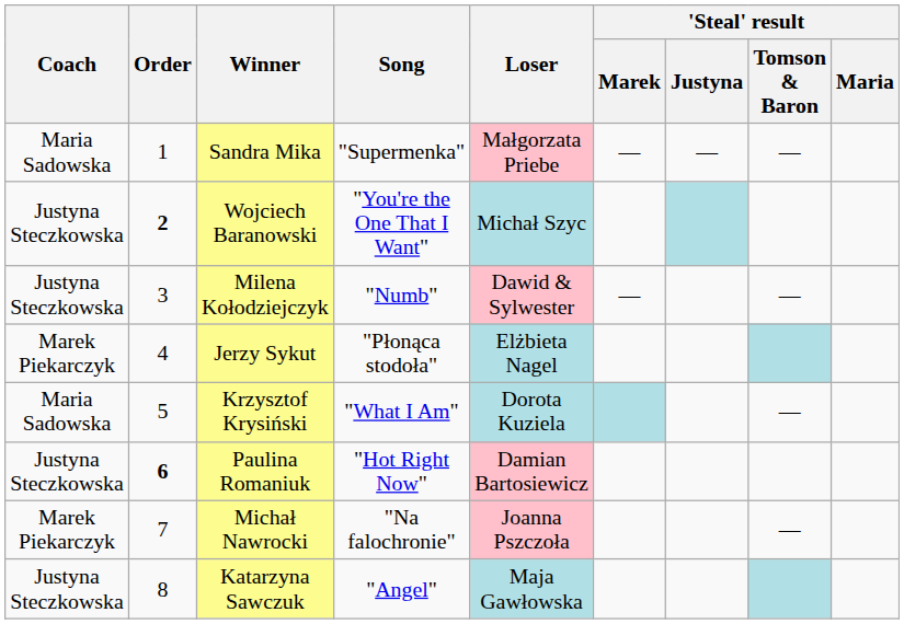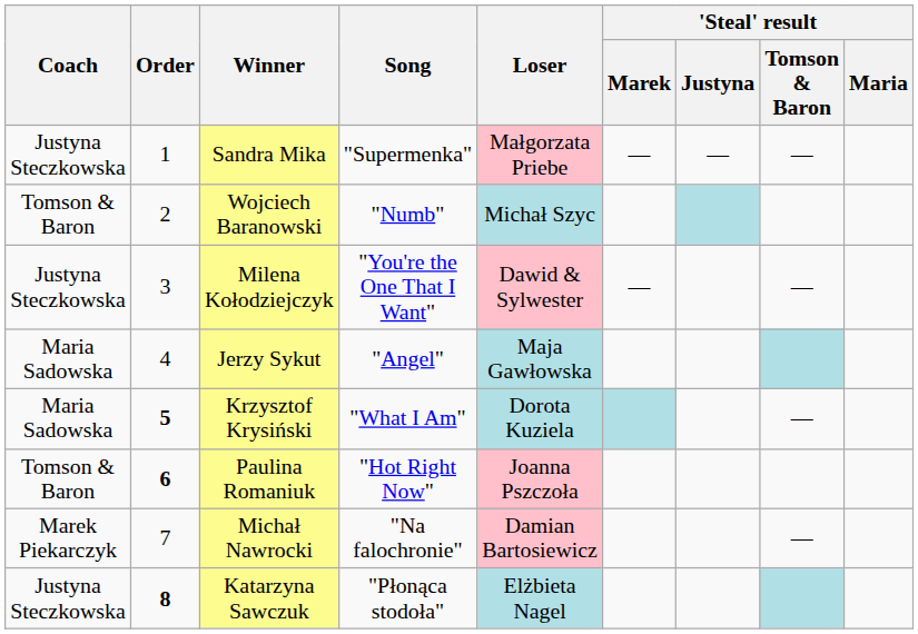 <table class="wikitable" style="text-align: center; width:100%;">
 <tr>
 <th rowspan="2" width="15%">Coach</th>
 <th width="5%" rowspan="2">Order</th>
 <th rowspan="2" width="20%">Winner</th>
 <th rowspan="2" width="20%">Song</th>
 <th rowspan="2" width="20%">Loser</th>
 <th colspan="4" width="20%">'Steal' result</th>
 </tr>
 <tr>
 <th width="5%">Marek</th>
 <th width="5%">Justyna</th>
 <th width="5%">Tomson & Baron</th>
 <th width="5%">Maria</th>
 </tr>
 <tr>
-<td>Maria Sadowska</td>
+<td>Justyna Steczkowska</td>
 <td>1</td>
 <td style="background:#fdfc8f;">Sandra Mika</td>
 <td>"Supermenka"</td>
 <td style="background:pink;">Małgorzata Priebe</td>
 <td>—</td>
 <td>—</td>
 <td>—</td>
 <td></td>
 </tr>
 <tr>
-<td>Justyna Steczkowska</td>
-<td><strong>2</strong></td>
+<td>Tomson & Baron</td>
+<td>2</td>
 <td style="background:#fdfc8f;">Wojciech Baranowski</td>
-<td>"<a href='#'>You're the One That I Want</a>"</td>
+<td>"<a href='#'>Numb</a>"</td>
 <td style="background:#b0e0e6;">Michał Szyc</td>
 <td><strong></strong></td>
 <td style="background:#b0e0e6;"><strong></strong></td>
 <td></td>
 <td></td>
 </tr>
 <tr>
 <td>Justyna Steczkowska</td>
 <td>3</td>
 <td style="background:#fdfc8f;">Milena Kołodziejczyk</td>
-<td>"<a href='#'>Numb</a>"</td>
+<td>"<a href='#'>You're the One That I Want</a>"</td>
 <td style="background:pink;">Dawid & Sylwester</td>
 <td>—</td>
 <td></td>
 <td>—</td>
 <td></td>
 </tr>
 <tr>
-<td>Marek Piekarczyk</td>
+<td>Maria Sadowska</td>
 <td>4</td>
 <td style="background:#fdfc8f;">Jerzy Sykut</td>
-<td>"Płonąca stodoła"</td>
-<td style="background:#b0e0e6;">Elżbieta Nagel</td>
+<td>"<a href='#'>Angel</a>"</td>
+<td style="background:#b0e0e6;">Maja Gawłowska</td>
 <td></td>
 <td></td>
 <td style="background:#b0e0e6;"><strong></strong></td>
 <td></td>
 </tr>
 <tr>
 <td>Maria Sadowska</td>
-<td>5</td>
+<td><strong>5</strong></td>
 <td style="background:#fdfc8f;">Krzysztof Krysiński</td>
 <td>"<a href='#'>What I Am</a>"</td>
 <td style="background:#b0e0e6;">Dorota Kuziela</td>
 <td style="background:#b0e0e6;"><strong></strong></td>
 <td></td>
 <td>—</td>
 <td></td>
 </tr>
 <tr>
-<td>Justyna Steczkowska</td>
+<td>Tomson & Baron</td>
 <td><strong>6</strong></td>
 <td style="background:#fdfc8f;">Paulina Romaniuk</td>
 <td>"<a href='#'>Hot Right Now</a>"</td>
-<td style="background:pink;">Damian Bartosiewicz</td>
+<td style="background:pink;">Joanna Pszczoła</td>
 <td></td>
 <td></td>
 <td></td>
 <td></td>
 </tr>
 <tr>
 <td>Marek Piekarczyk</td>
 <td>7</td>
 <td style="background:#fdfc8f;">Michał Nawrocki</td>
 <td>"Na falochronie"</td>
-<td style="background:pink;">Joanna Pszczoła</td>
+<td style="background:pink;">Damian Bartosiewicz</td>
 <td></td>
 <td></td>
 <td>—</td>
 <td></td>
 </tr>
 <tr>
 <td>Justyna Steczkowska</td>
-<td>8</td>
+<td><strong>8</strong></td>
 <td style="background:#fdfc8f;">Katarzyna Sawczuk</td>
-<td>"<a href='#'>Angel</a>"</td>
-<td style="background:#b0e0e6;">Maja Gawłowska</td>
+<td>"Płonąca stodoła"</td>
+<td style="background:#b0e0e6;">Elżbieta Nagel</td>
 <td></td>
 <td></td>
 <td style="background:#b0e0e6;"><strong></strong></td>
 <td></td>
 </tr>
 </table>
